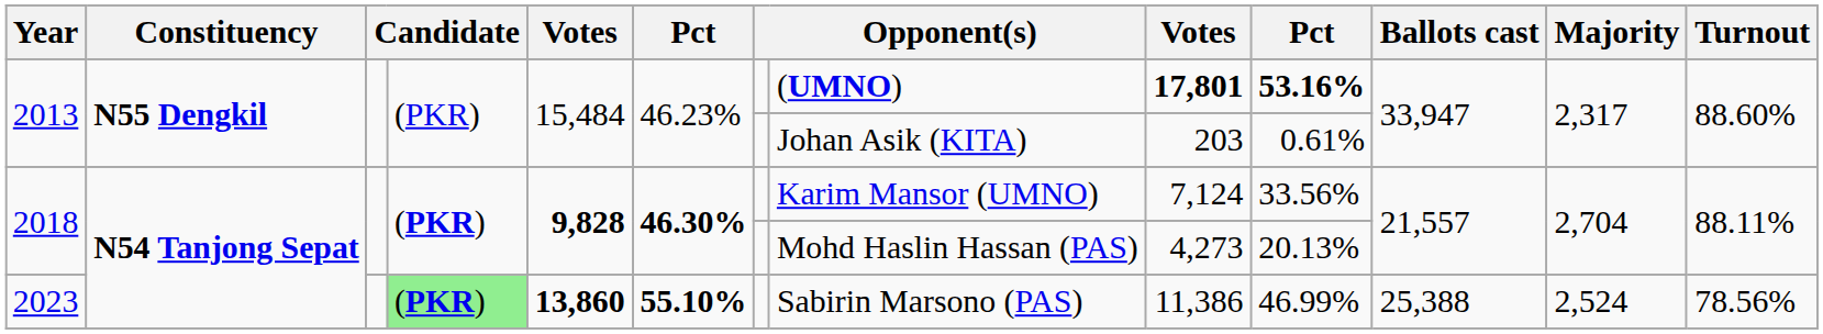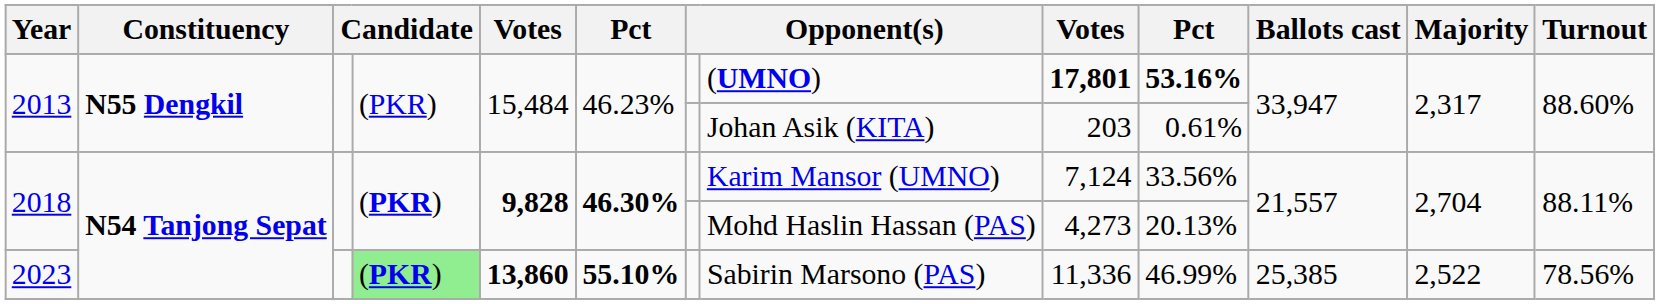 <table class="wikitable" style="margin:0.5em ; font-size:95%">
 <tr>
 <th>Year</th>
 <th>Constituency</th>
 <th colspan=2>Candidate</th>
 <th>Votes</th>
 <th>Pct</th>
 <th colspan=2>Opponent(s)</th>
 <th>Votes</th>
 <th>Pct</th>
 <th>Ballots cast</th>
 <th>Majority</th>
 <th>Turnout</th>
 </tr>
 <tr>
 <td rowspan="2"><a href='#'>2013</a></td>
 <td rowspan=2><strong>N55 <a href='#'>Dengkil</a></strong></td>
 <td rowspan="2" ></td>
 <td rowspan="2"> (<a href='#'>PKR</a>)</td>
 <td rowspan="2" align=right>15,484</td>
 <td rowspan="2">46.23%</td>
 <td></td>
 <td> (<a href='#'><strong>UMNO</strong></a>)</td>
 <td align=right><strong>17,801</strong></td>
 <td><strong>53.16%</strong></td>
 <td rowspan="2">33,947</td>
 <td rowspan="2">2,317</td>
 <td rowspan="2">88.60%</td>
 </tr>
 <tr>
 <td></td>
 <td>Johan Asik (<a href='#'>KITA</a>)</td>
 <td align=right>203</td>
 <td align=right>0.61%</td>
 </tr>
 <tr>
 <td rowspan="2"><a href='#'>2018</a></td>
 <td rowspan=3><strong>N54 <a href='#'>Tanjong Sepat</a></strong></td>
 <td rowspan="2" ></td>
 <td rowspan="2"> (<a href='#'><strong>PKR</strong></a>)</td>
 <td rowspan="2" align=right><strong>9,828</strong></td>
 <td rowspan="2"><strong>46.30%</strong></td>
 <td></td>
 <td><a href='#'>Karim Mansor</a> (<a href='#'>UMNO</a>)</td>
 <td align=right>7,124</td>
 <td>33.56%</td>
 <td rowspan="2">21,557</td>
 <td rowspan="2">2,704</td>
 <td rowspan="2">88.11%</td>
 </tr>
 <tr>
 <td></td>
 <td>Mohd Haslin Hassan (<a href='#'>PAS</a>)</td>
 <td align=right>4,273</td>
 <td>20.13%</td>
 </tr>
 <tr>
 <td><a href='#'>2023</a></td>
 <td></td>
 <td style="background: lightgreen;"> (<a href='#'><strong>PKR</strong></a>)</td>
 <td align=right><strong>13,860</strong></td>
 <td><strong>55.10%</strong></td>
 <td bgcolor=></td>
 <td>Sabirin Marsono (<a href='#'>PAS</a>)</td>
-<td align=right>11,386</td>
+<td align=right>11,336</td>
 <td>46.99%</td>
-<td>25,388</td>
-<td>2,524</td>
+<td>25,385</td>
+<td>2,522</td>
 <td>78.56%</td>
 </tr>
 </table>
